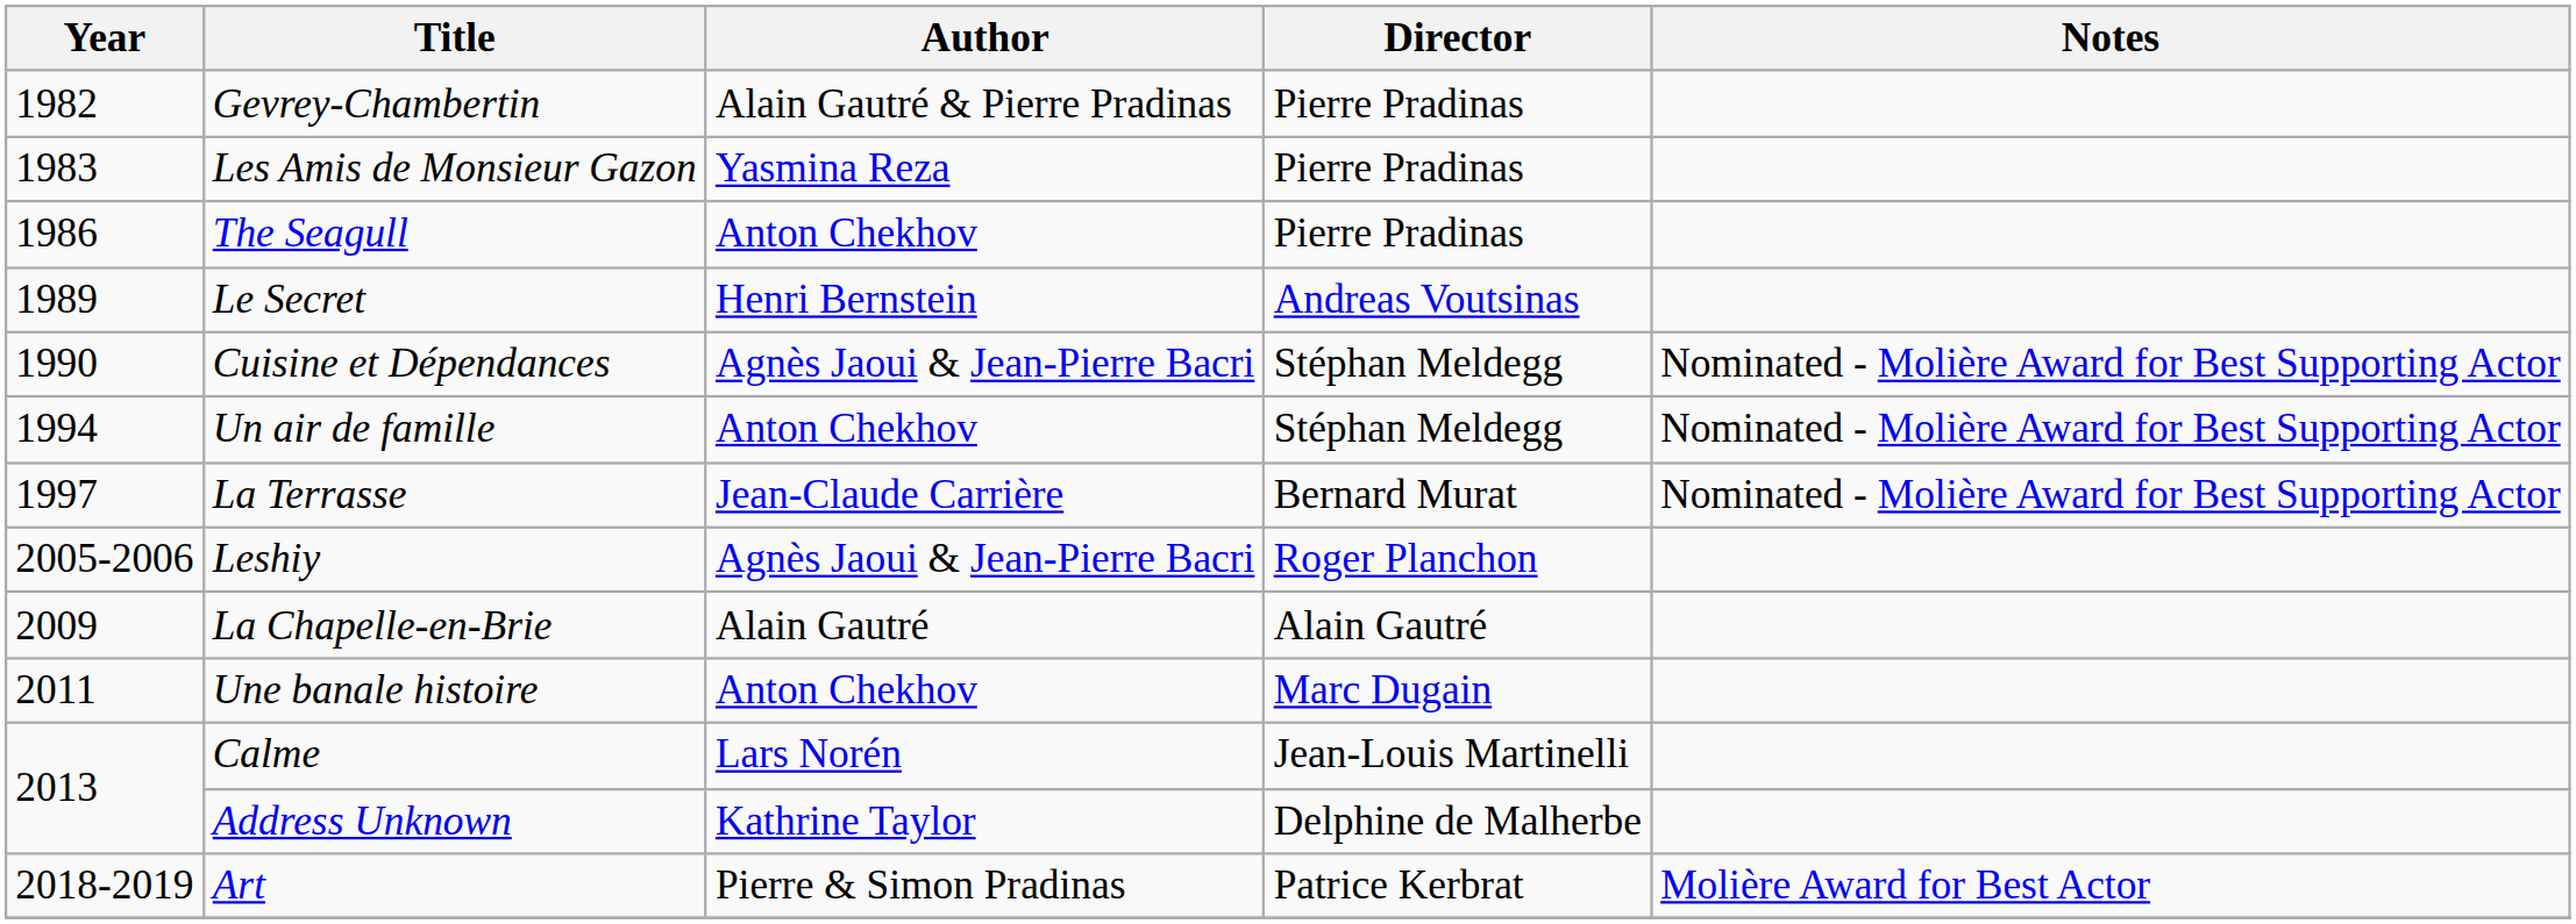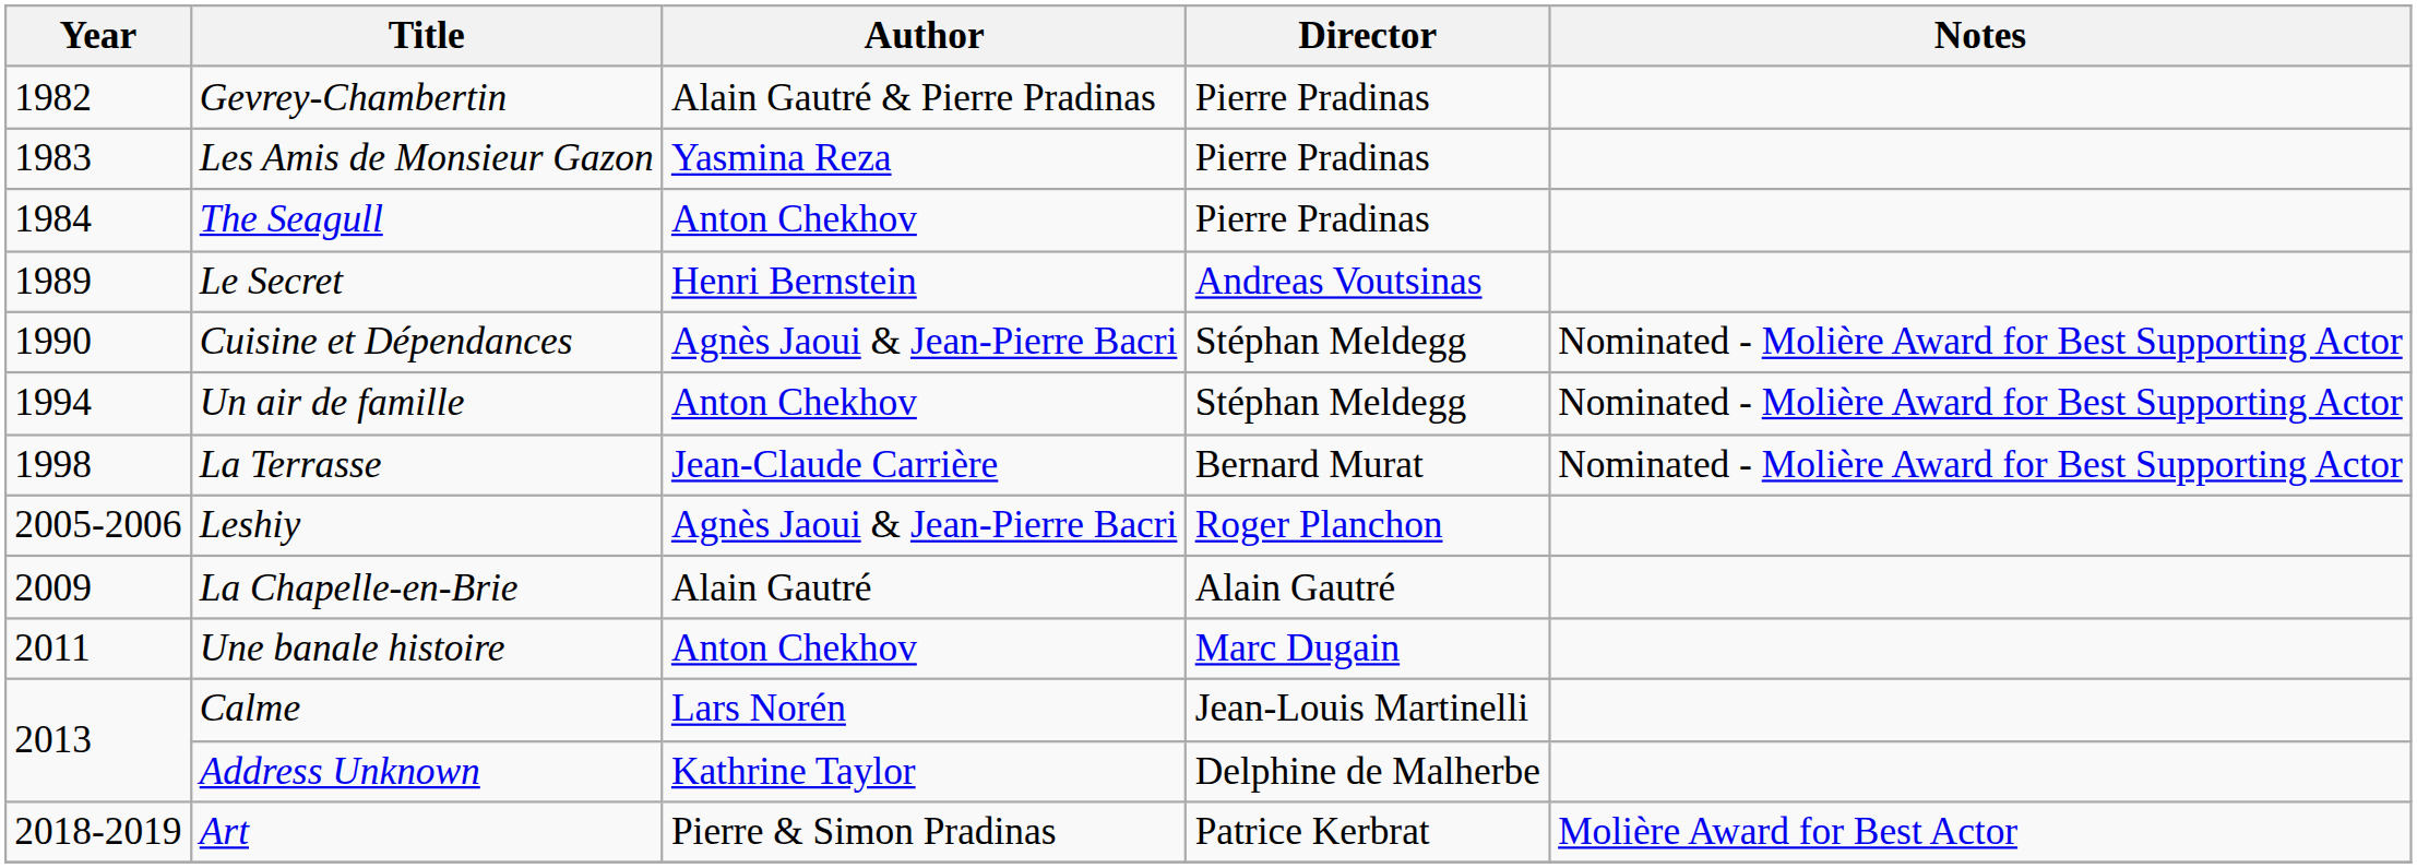 <table class="wikitable">
 <tr>
 <th>Year</th>
 <th>Title</th>
 <th>Author</th>
 <th>Director</th>
 <th>Notes</th>
 </tr>
 <tr>
 <td>1982</td>
 <td><em>Gevrey-Chambertin</em></td>
 <td>Alain Gautré & Pierre Pradinas</td>
 <td>Pierre Pradinas</td>
 <td></td>
 </tr>
 <tr>
 <td>1983</td>
 <td><em>Les Amis de Monsieur Gazon</em></td>
 <td><a href='#'>Yasmina Reza</a></td>
 <td>Pierre Pradinas</td>
 <td></td>
 </tr>
 <tr>
-<td>1986</td>
+<td>1984</td>
 <td><em><a href='#'>The Seagull</a></em></td>
 <td><a href='#'>Anton Chekhov</a></td>
 <td>Pierre Pradinas</td>
 <td></td>
 </tr>
 <tr>
 <td>1989</td>
 <td><em>Le Secret</em></td>
 <td><a href='#'>Henri Bernstein</a></td>
 <td><a href='#'>Andreas Voutsinas</a></td>
 <td></td>
 </tr>
 <tr>
 <td>1990</td>
 <td><em>Cuisine et Dépendances</em></td>
 <td><a href='#'>Agnès Jaoui</a> & <a href='#'>Jean-Pierre Bacri</a></td>
 <td>Stéphan Meldegg</td>
 <td>Nominated - <a href='#'>Molière Award for Best Supporting Actor</a></td>
 </tr>
 <tr>
 <td>1994</td>
 <td><em>Un air de famille</em></td>
 <td><a href='#'>Anton Chekhov</a></td>
 <td>Stéphan Meldegg</td>
 <td>Nominated - <a href='#'>Molière Award for Best Supporting Actor</a></td>
 </tr>
 <tr>
-<td>1997</td>
+<td>1998</td>
 <td><em>La Terrasse</em></td>
 <td><a href='#'>Jean-Claude Carrière</a></td>
 <td>Bernard Murat</td>
 <td>Nominated - <a href='#'>Molière Award for Best Supporting Actor</a></td>
 </tr>
 <tr>
 <td>2005-2006</td>
 <td><em>Leshiy</em></td>
 <td><a href='#'>Agnès Jaoui</a> & <a href='#'>Jean-Pierre Bacri</a></td>
 <td><a href='#'>Roger Planchon</a></td>
 <td></td>
 </tr>
 <tr>
 <td>2009</td>
 <td><em>La Chapelle-en-Brie</em></td>
 <td>Alain Gautré</td>
 <td>Alain Gautré</td>
 <td></td>
 </tr>
 <tr>
 <td>2011</td>
 <td><em>Une banale histoire</em></td>
 <td><a href='#'>Anton Chekhov</a></td>
 <td><a href='#'>Marc Dugain</a></td>
 <td></td>
 </tr>
 <tr>
 <td rowspan=2>2013</td>
 <td><em>Calme</em></td>
 <td><a href='#'>Lars Norén</a></td>
 <td>Jean-Louis Martinelli</td>
 <td></td>
 </tr>
 <tr>
 <td><em><a href='#'>Address Unknown</a></em></td>
 <td><a href='#'>Kathrine Taylor</a></td>
 <td>Delphine de Malherbe</td>
 <td></td>
 </tr>
 <tr>
 <td>2018-2019</td>
 <td><em><a href='#'>Art</a></em></td>
 <td>Pierre & Simon Pradinas</td>
 <td>Patrice Kerbrat</td>
 <td><a href='#'>Molière Award for Best Actor</a></td>
 </tr>
 <tr>
 </tr>
 </table>
